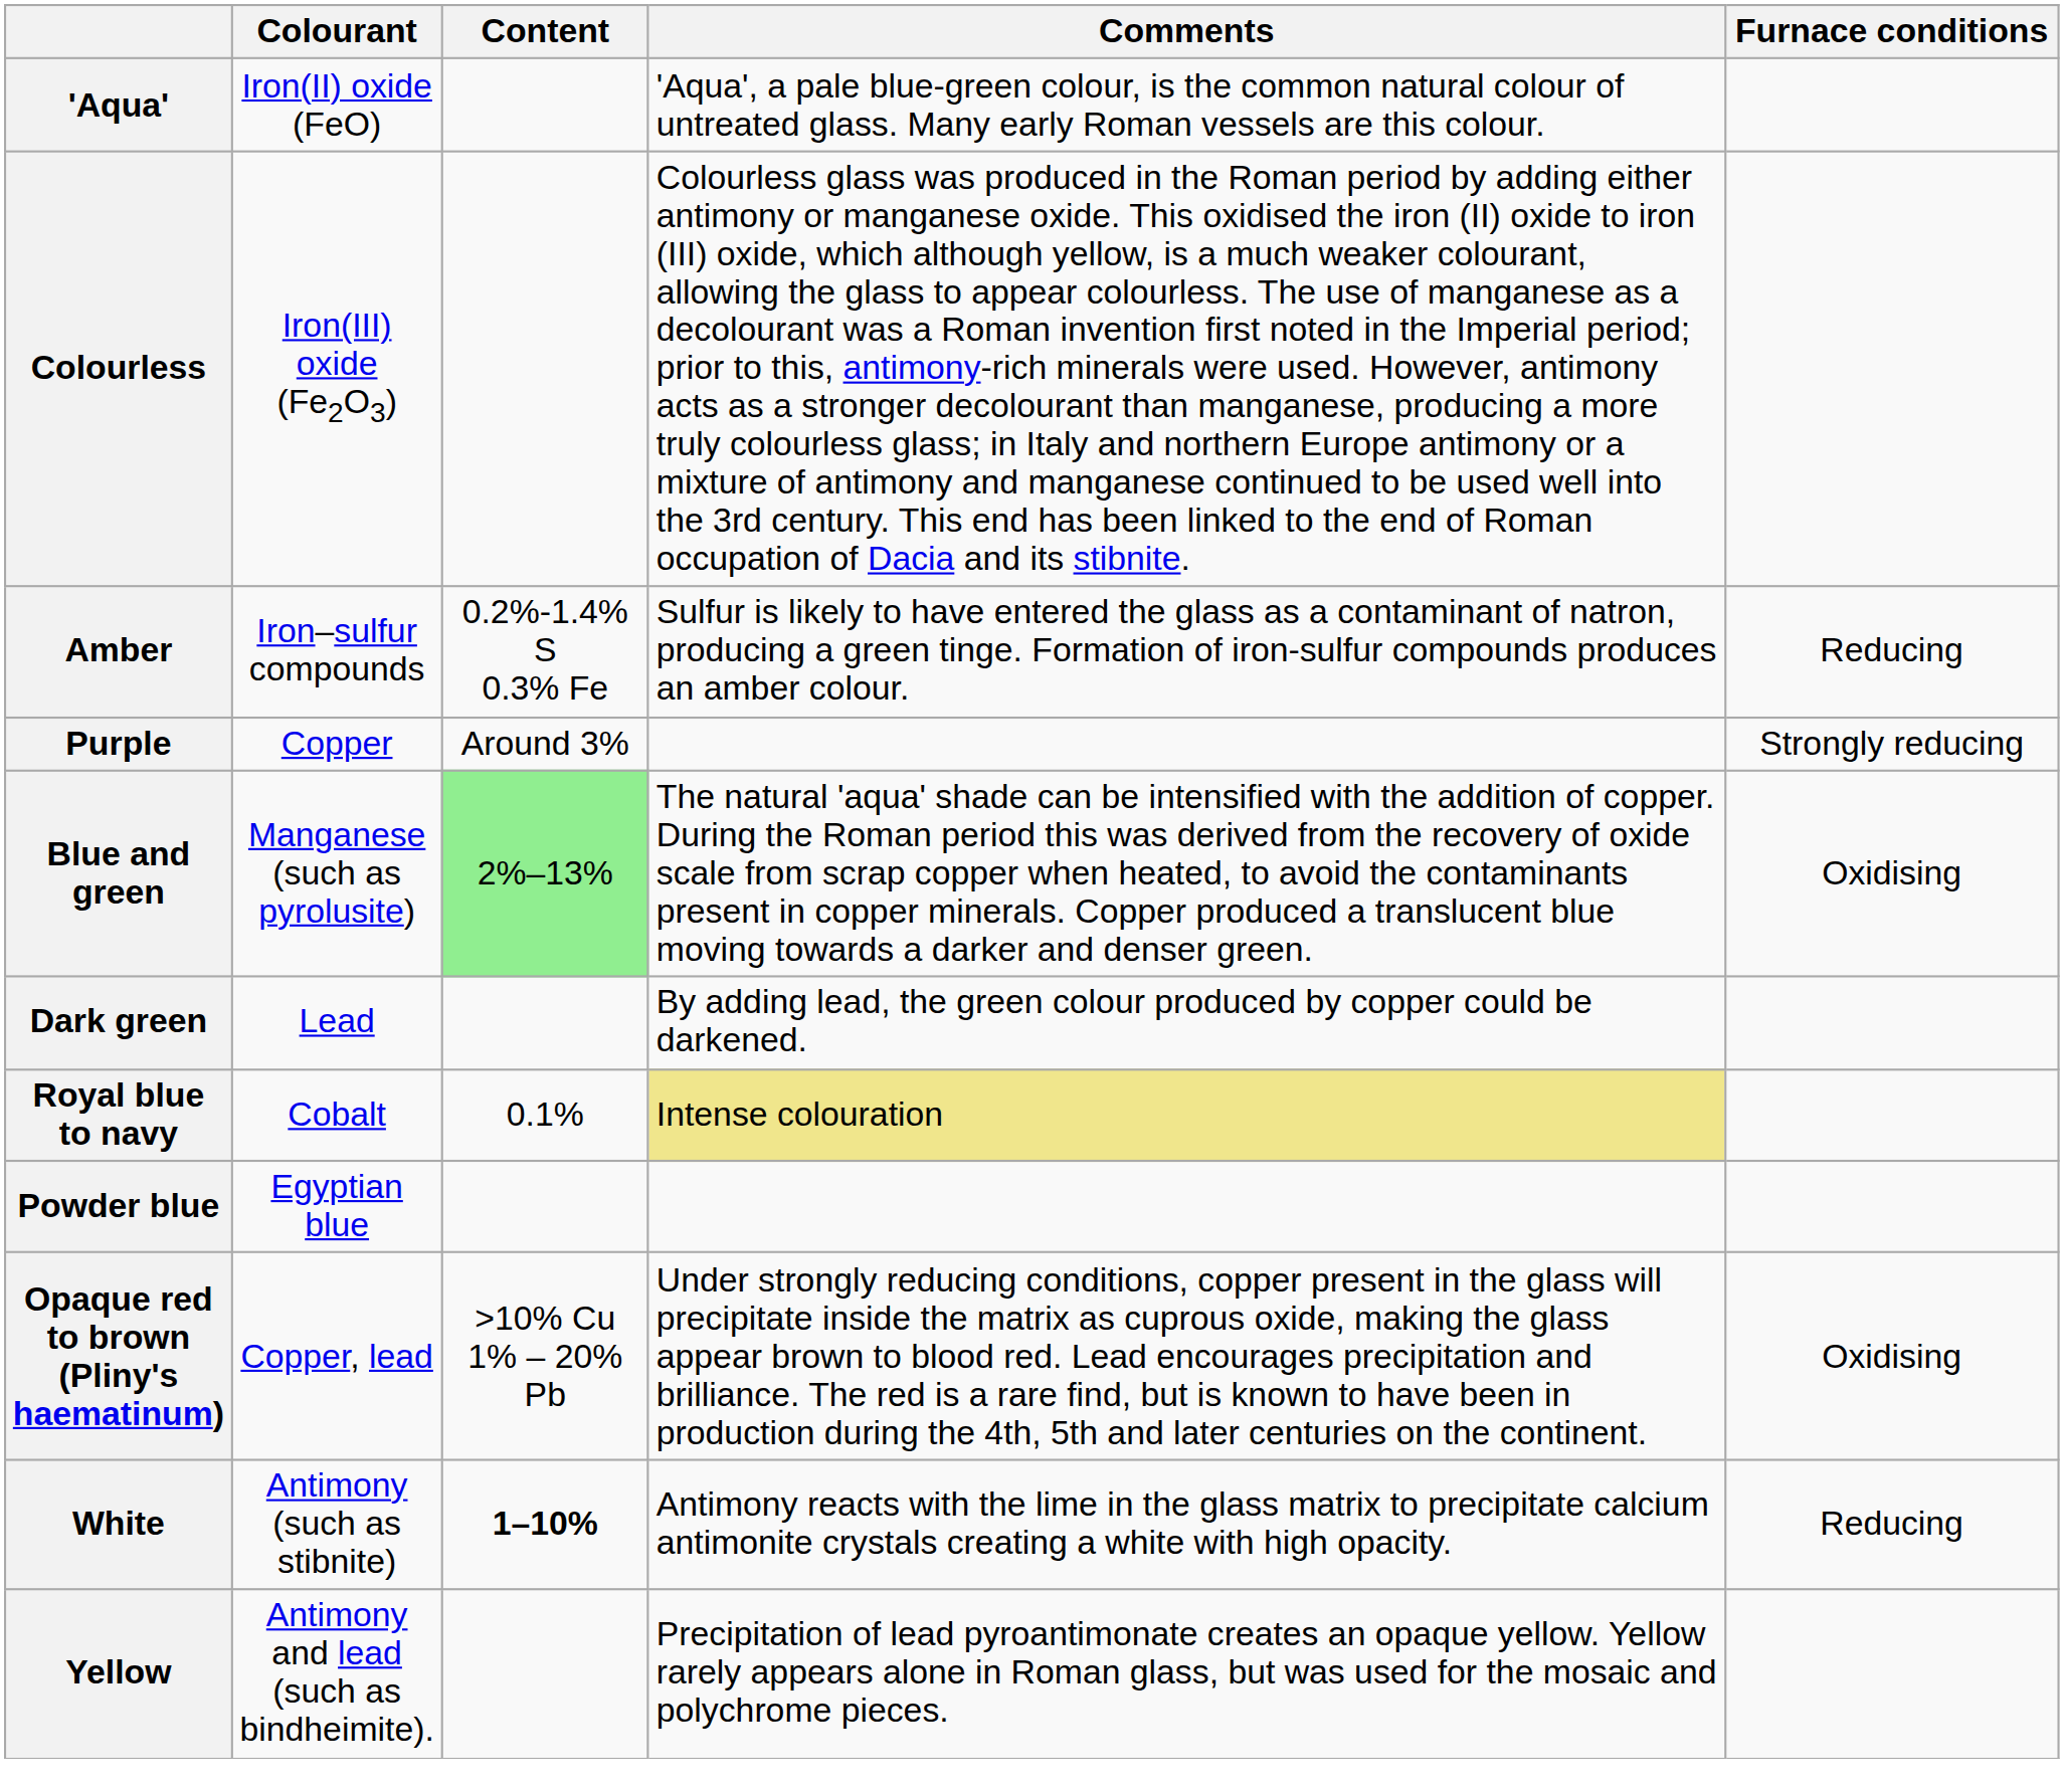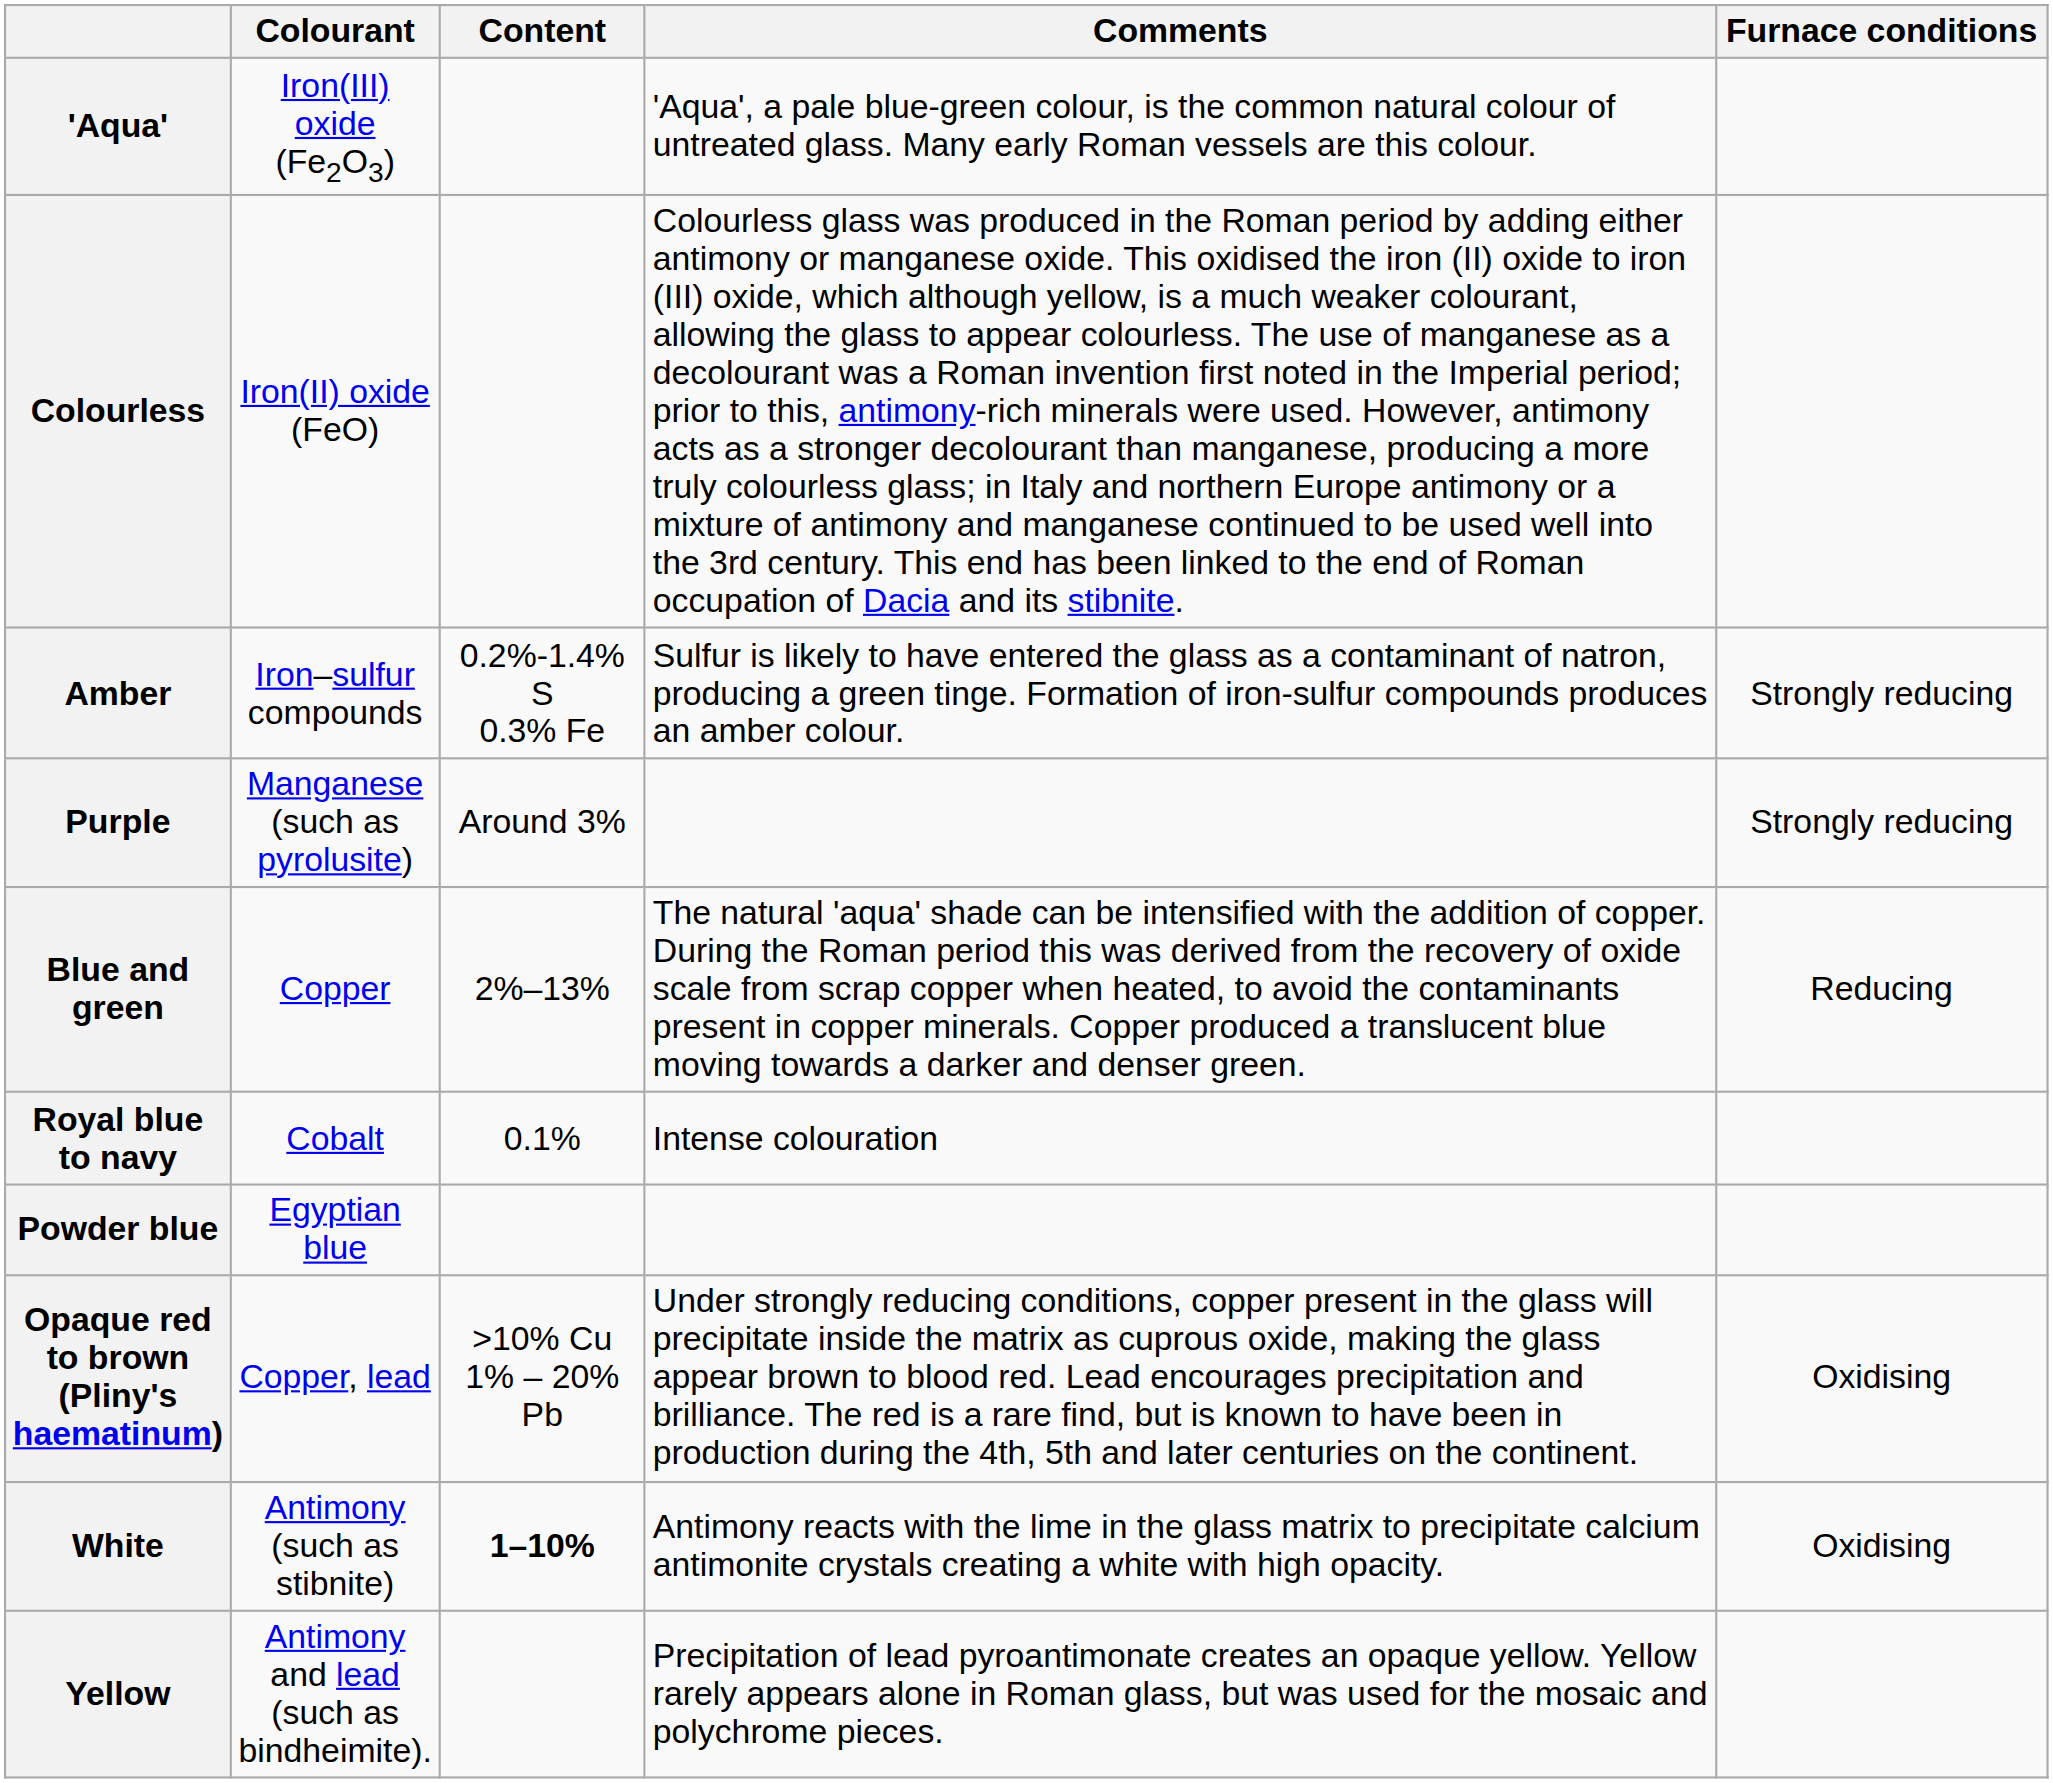 <table class="wikitable" style="text-align:center">
 <tr>
 <th width="75"></th>
 <th width="75">Colourant</th>
 <th width="90">Content</th>
 <th width="500">Comments</th>
 <th width="150">Furnace conditions</th>
 </tr>
 <tr>
 <th>'Aqua'</th>
-<td><a href='#'>Iron(II) oxide</a><br>(FeO)</td>
+<td><a href='#'>Iron(III) oxide</a><br> (Fe<sub>2</sub>O<sub>3</sub>)</td>
 <td></td>
 <td align="left">'Aqua', a pale blue-green colour, is the common natural colour of untreated glass. Many early Roman vessels are this colour.</td>
 <td></td>
 </tr>
 <tr>
 <th>Colourless</th>
-<td><a href='#'>Iron(III) oxide</a><br> (Fe<sub>2</sub>O<sub>3</sub>)</td>
+<td><a href='#'>Iron(II) oxide</a><br>(FeO)</td>
 <td></td>
 <td align="left">Colourless glass was produced in the Roman period by adding either antimony or manganese oxide. This oxidised the iron (II) oxide to iron (III) oxide, which although yellow, is a much weaker colourant, allowing the glass to appear colourless. The use of manganese as a decolourant was a Roman invention first noted in the Imperial period; prior to this, <a href='#'>antimony</a>-rich minerals were used. However, antimony acts as a stronger decolourant than manganese, producing a more truly colourless glass; in Italy and northern Europe antimony or a mixture of antimony and manganese continued to be used well into the 3rd century. This end has been linked to the end of Roman occupation of <a href='#'>Dacia</a> and its  <a href='#'>stibnite</a>.</td>
 <td></td>
 </tr>
 <tr>
 <th>Amber</th>
 <td><a href='#'>Iron</a>–<a href='#'>sulfur</a> compounds</td>
 <td>0.2%-1.4% S<br>0.3% Fe</td>
 <td align="left">Sulfur is likely to have entered the glass as a contaminant of natron, producing a green tinge. Formation of iron-sulfur compounds produces an amber colour.</td>
-<td>Reducing</td>
+<td>Strongly reducing</td>
 </tr>
 <tr>
 <th>Purple</th>
-<td><a href='#'>Copper</a></td>
+<td><a href='#'>Manganese</a><br>(such as <a href='#'>pyrolusite</a>)</td>
 <td>Around 3%</td>
 <td></td>
 <td>Strongly reducing</td>
 </tr>
 <tr>
 <th>Blue and green</th>
-<td><a href='#'>Manganese</a><br>(such as <a href='#'>pyrolusite</a>)</td>
-<td style="background: lightgreen;">2%–13%</td>
+<td><a href='#'>Copper</a></td>
+<td>2%–13%</td>
 <td align="left">The natural 'aqua' shade can be intensified with the addition of copper. During the Roman period this was derived from the recovery of oxide scale from scrap copper when heated, to avoid the contaminants present in copper minerals. Copper produced a translucent blue moving towards a darker and denser green.</td>
-<td>Oxidising</td>
-</tr>
-<tr>
-<th>Dark green</th>
-<td><a href='#'>Lead</a></td>
-<td></td>
-<td align="left">By adding lead, the green colour produced by copper could be darkened.</td>
-<td></td>
+<td>Reducing</td>
 </tr>
 <tr>
 <th>Royal blue to navy</th>
 <td><a href='#'>Cobalt</a></td>
 <td>0.1%</td>
-<td align="left" style="background: khaki;">Intense colouration</td>
+<td align="left">Intense colouration</td>
 <td></td>
 </tr>
 <tr>
 <th>Powder blue</th>
 <td><a href='#'>Egyptian blue</a></td>
 <td></td>
 <td align="left"></td>
 <td></td>
 </tr>
 <tr>
 <th>Opaque red to brown (Pliny's <a href='#'>haematinum</a>)</th>
 <td><a href='#'>Copper</a>, <a href='#'>lead</a></td>
 <td>>10% Cu<br>1% – 20% Pb</td>
 <td align="left">Under strongly reducing conditions, copper present in the glass will precipitate inside the matrix as cuprous oxide, making the glass appear brown to blood red. Lead encourages precipitation and brilliance. The red is a rare find, but is known to have been in production during the 4th, 5th and later centuries on the continent.</td>
 <td>Oxidising</td>
 </tr>
 <tr>
 <th>White</th>
 <td><a href='#'>Antimony</a><br>(such as stibnite)</td>
 <td><strong>1–10%</strong></td>
 <td align="left">Antimony reacts with the lime in the glass matrix to precipitate calcium antimonite crystals creating a white with high opacity.</td>
-<td>Reducing</td>
+<td>Oxidising</td>
 </tr>
 <tr>
 <th>Yellow</th>
 <td><a href='#'>Antimony</a> and <a href='#'>lead</a><br>(such as bindheimite).</td>
 <td></td>
 <td align="left">Precipitation of lead pyroantimonate creates an opaque yellow. Yellow rarely appears alone in Roman glass, but was used for the mosaic and polychrome pieces.</td>
 <td></td>
 </tr>
 </table>
